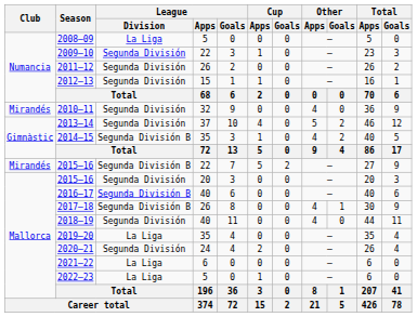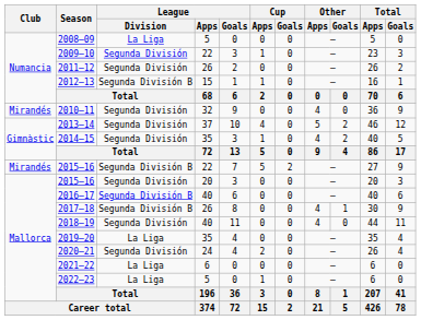 <table class="wikitable" style="text-align:center">
 <tr>
 <th rowspan="2">Club</th>
 <th rowspan="2">Season</th>
 <th colspan="3">League</th>
 <th colspan="2">Cup</th>
 <th colspan="2">Other</th>
 <th colspan="2">Total</th>
 </tr>
 <tr>
 <th>Division</th>
 <th>Apps</th>
 <th>Goals</th>
 <th>Apps</th>
 <th>Goals</th>
 <th>Apps</th>
 <th>Goals</th>
 <th>Apps</th>
 <th>Goals</th>
 </tr>
 <tr>
 <td rowspan="5"><a href='#'>Numancia</a></td>
 <td><a href='#'>2008–09</a></td>
 <td><a href='#'>La Liga</a></td>
 <td>5</td>
 <td>0</td>
 <td>0</td>
 <td>0</td>
 <td colspan="2">—</td>
 <td>5</td>
 <td>0</td>
 </tr>
 <tr>
 <td><a href='#'>2009–10</a></td>
 <td><a href='#'>Segunda División</a></td>
 <td>22</td>
 <td>3</td>
 <td>1</td>
 <td>0</td>
 <td colspan="2">—</td>
 <td>23</td>
 <td>3</td>
 </tr>
 <tr>
 <td><a href='#'>2011–12</a></td>
 <td>Segunda División</td>
 <td>26</td>
 <td>2</td>
 <td>0</td>
 <td>0</td>
 <td colspan="2">—</td>
 <td>26</td>
 <td>2</td>
 </tr>
 <tr>
 <td><a href='#'>2012–13</a></td>
-<td>Segunda División</td>
+<td>Segunda División B</td>
 <td>15</td>
 <td>1</td>
 <td>1</td>
 <td>0</td>
 <td colspan="2">—</td>
 <td>16</td>
 <td>1</td>
 </tr>
 <tr>
 <th colspan="2">Total</th>
 <th>68</th>
 <th>6</th>
 <th>2</th>
 <th>0</th>
 <th>0</th>
 <th>0</th>
 <th>70</th>
 <th>6</th>
 </tr>
 <tr>
 <td><a href='#'>Mirandés</a></td>
 <td><a href='#'>2010–11</a></td>
 <td>Segunda División</td>
 <td>32</td>
 <td>9</td>
 <td>0</td>
 <td>0</td>
 <td>4</td>
 <td>0</td>
 <td>36</td>
 <td>9</td>
 </tr>
 <tr>
 <td rowspan="3"><a href='#'>Gimnàstic</a></td>
 <td><a href='#'>2013–14</a></td>
 <td>Segunda División</td>
 <td>37</td>
 <td>10</td>
 <td>4</td>
 <td>0</td>
 <td>5</td>
 <td>2</td>
 <td>46</td>
 <td>12</td>
 </tr>
 <tr>
 <td><a href='#'>2014–15</a></td>
-<td>Segunda División B</td>
+<td>Segunda División</td>
 <td>35</td>
 <td>3</td>
 <td>1</td>
 <td>0</td>
 <td>4</td>
 <td>2</td>
 <td>40</td>
 <td>5</td>
 </tr>
 <tr>
 <th colspan="2">Total</th>
 <th>72</th>
 <th>13</th>
 <th>5</th>
 <th>0</th>
 <th>9</th>
 <th>4</th>
 <th>86</th>
 <th>17</th>
 </tr>
 <tr>
 <td><a href='#'>Mirandés</a></td>
 <td><a href='#'>2015–16</a></td>
 <td>Segunda División B</td>
 <td>22</td>
 <td>7</td>
 <td>5</td>
 <td>2</td>
 <td colspan="2">—</td>
 <td>27</td>
 <td>9</td>
 </tr>
 <tr>
 <td rowspan=9><a href='#'>Mallorca</a></td>
 <td><a href='#'>2015–16</a></td>
 <td>Segunda División</td>
 <td>20</td>
 <td>3</td>
 <td>0</td>
 <td>0</td>
 <td colspan="2">—</td>
 <td>20</td>
 <td>3</td>
 </tr>
 <tr>
 <td><a href='#'>2016–17</a></td>
 <td><a href='#'>Segunda División B</a></td>
 <td>40</td>
 <td>6</td>
 <td>0</td>
 <td>0</td>
 <td colspan="2">—</td>
 <td>40</td>
 <td>6</td>
 </tr>
 <tr>
 <td><a href='#'>2017–18</a></td>
 <td>Segunda División B</td>
 <td>26</td>
 <td>8</td>
 <td>0</td>
 <td>0</td>
 <td>4</td>
 <td>1</td>
 <td>30</td>
 <td>9</td>
 </tr>
 <tr>
 <td><a href='#'>2018–19</a></td>
 <td>Segunda División</td>
 <td>40</td>
 <td>11</td>
 <td>0</td>
 <td>0</td>
 <td>4</td>
 <td>0</td>
 <td>44</td>
 <td>11</td>
 </tr>
 <tr>
 <td><a href='#'>2019–20</a></td>
 <td>La Liga</td>
 <td>35</td>
 <td>4</td>
 <td>0</td>
 <td>0</td>
 <td colspan="2">—</td>
 <td>35</td>
 <td>4</td>
 </tr>
 <tr>
 <td><a href='#'>2020–21</a></td>
 <td>Segunda División</td>
 <td>24</td>
 <td>4</td>
 <td>2</td>
 <td>0</td>
 <td colspan="2">—</td>
 <td>26</td>
 <td>4</td>
 </tr>
 <tr>
 <td><a href='#'>2021–22</a></td>
 <td>La Liga</td>
 <td>6</td>
 <td>0</td>
 <td>0</td>
 <td>0</td>
 <td colspan="2">—</td>
 <td>6</td>
 <td>0</td>
 </tr>
 <tr>
 <td><a href='#'>2022–23</a></td>
 <td>La Liga</td>
 <td>5</td>
 <td>0</td>
 <td>1</td>
 <td>0</td>
 <td colspan="2">—</td>
 <td>6</td>
 <td>0</td>
 </tr>
 <tr>
 <th colspan="2">Total</th>
 <th>196</th>
 <th>36</th>
 <th>3</th>
 <th>0</th>
 <th>8</th>
 <th>1</th>
 <th>207</th>
 <th>41</th>
 </tr>
 <tr>
 <th colspan="3">Career total</th>
 <th>374</th>
 <th>72</th>
 <th>15</th>
 <th>2</th>
 <th>21</th>
 <th>5</th>
 <th>426</th>
 <th>78</th>
 </tr>
 </table>
